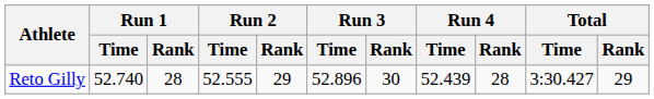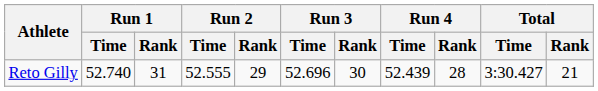 <table class="wikitable" border="1" style="font-size:90%">
 <tr>
 <th rowspan="2">Athlete</th>
 <th colspan="2">Run 1</th>
 <th colspan="2">Run 2</th>
 <th colspan="2">Run 3</th>
 <th colspan="2">Run 4</th>
 <th colspan="2">Total</th>
 </tr>
 <tr>
 <th>Time</th>
 <th>Rank</th>
 <th>Time</th>
 <th>Rank</th>
 <th>Time</th>
 <th>Rank</th>
 <th>Time</th>
 <th>Rank</th>
 <th>Time</th>
 <th>Rank</th>
 </tr>
 <tr>
 <td><a href='#'>Reto Gilly</a></td>
 <td align="center">52.740</td>
-<td align="center">28</td>
+<td align="center">31</td>
 <td align="center">52.555</td>
 <td align="center">29</td>
-<td align="center">52.896</td>
+<td align="center">52.696</td>
 <td align="center">30</td>
 <td align="center">52.439</td>
 <td align="center">28</td>
 <td align="center">3:30.427</td>
-<td align="center">29</td>
+<td align="center">21</td>
 </tr>
 </table>
